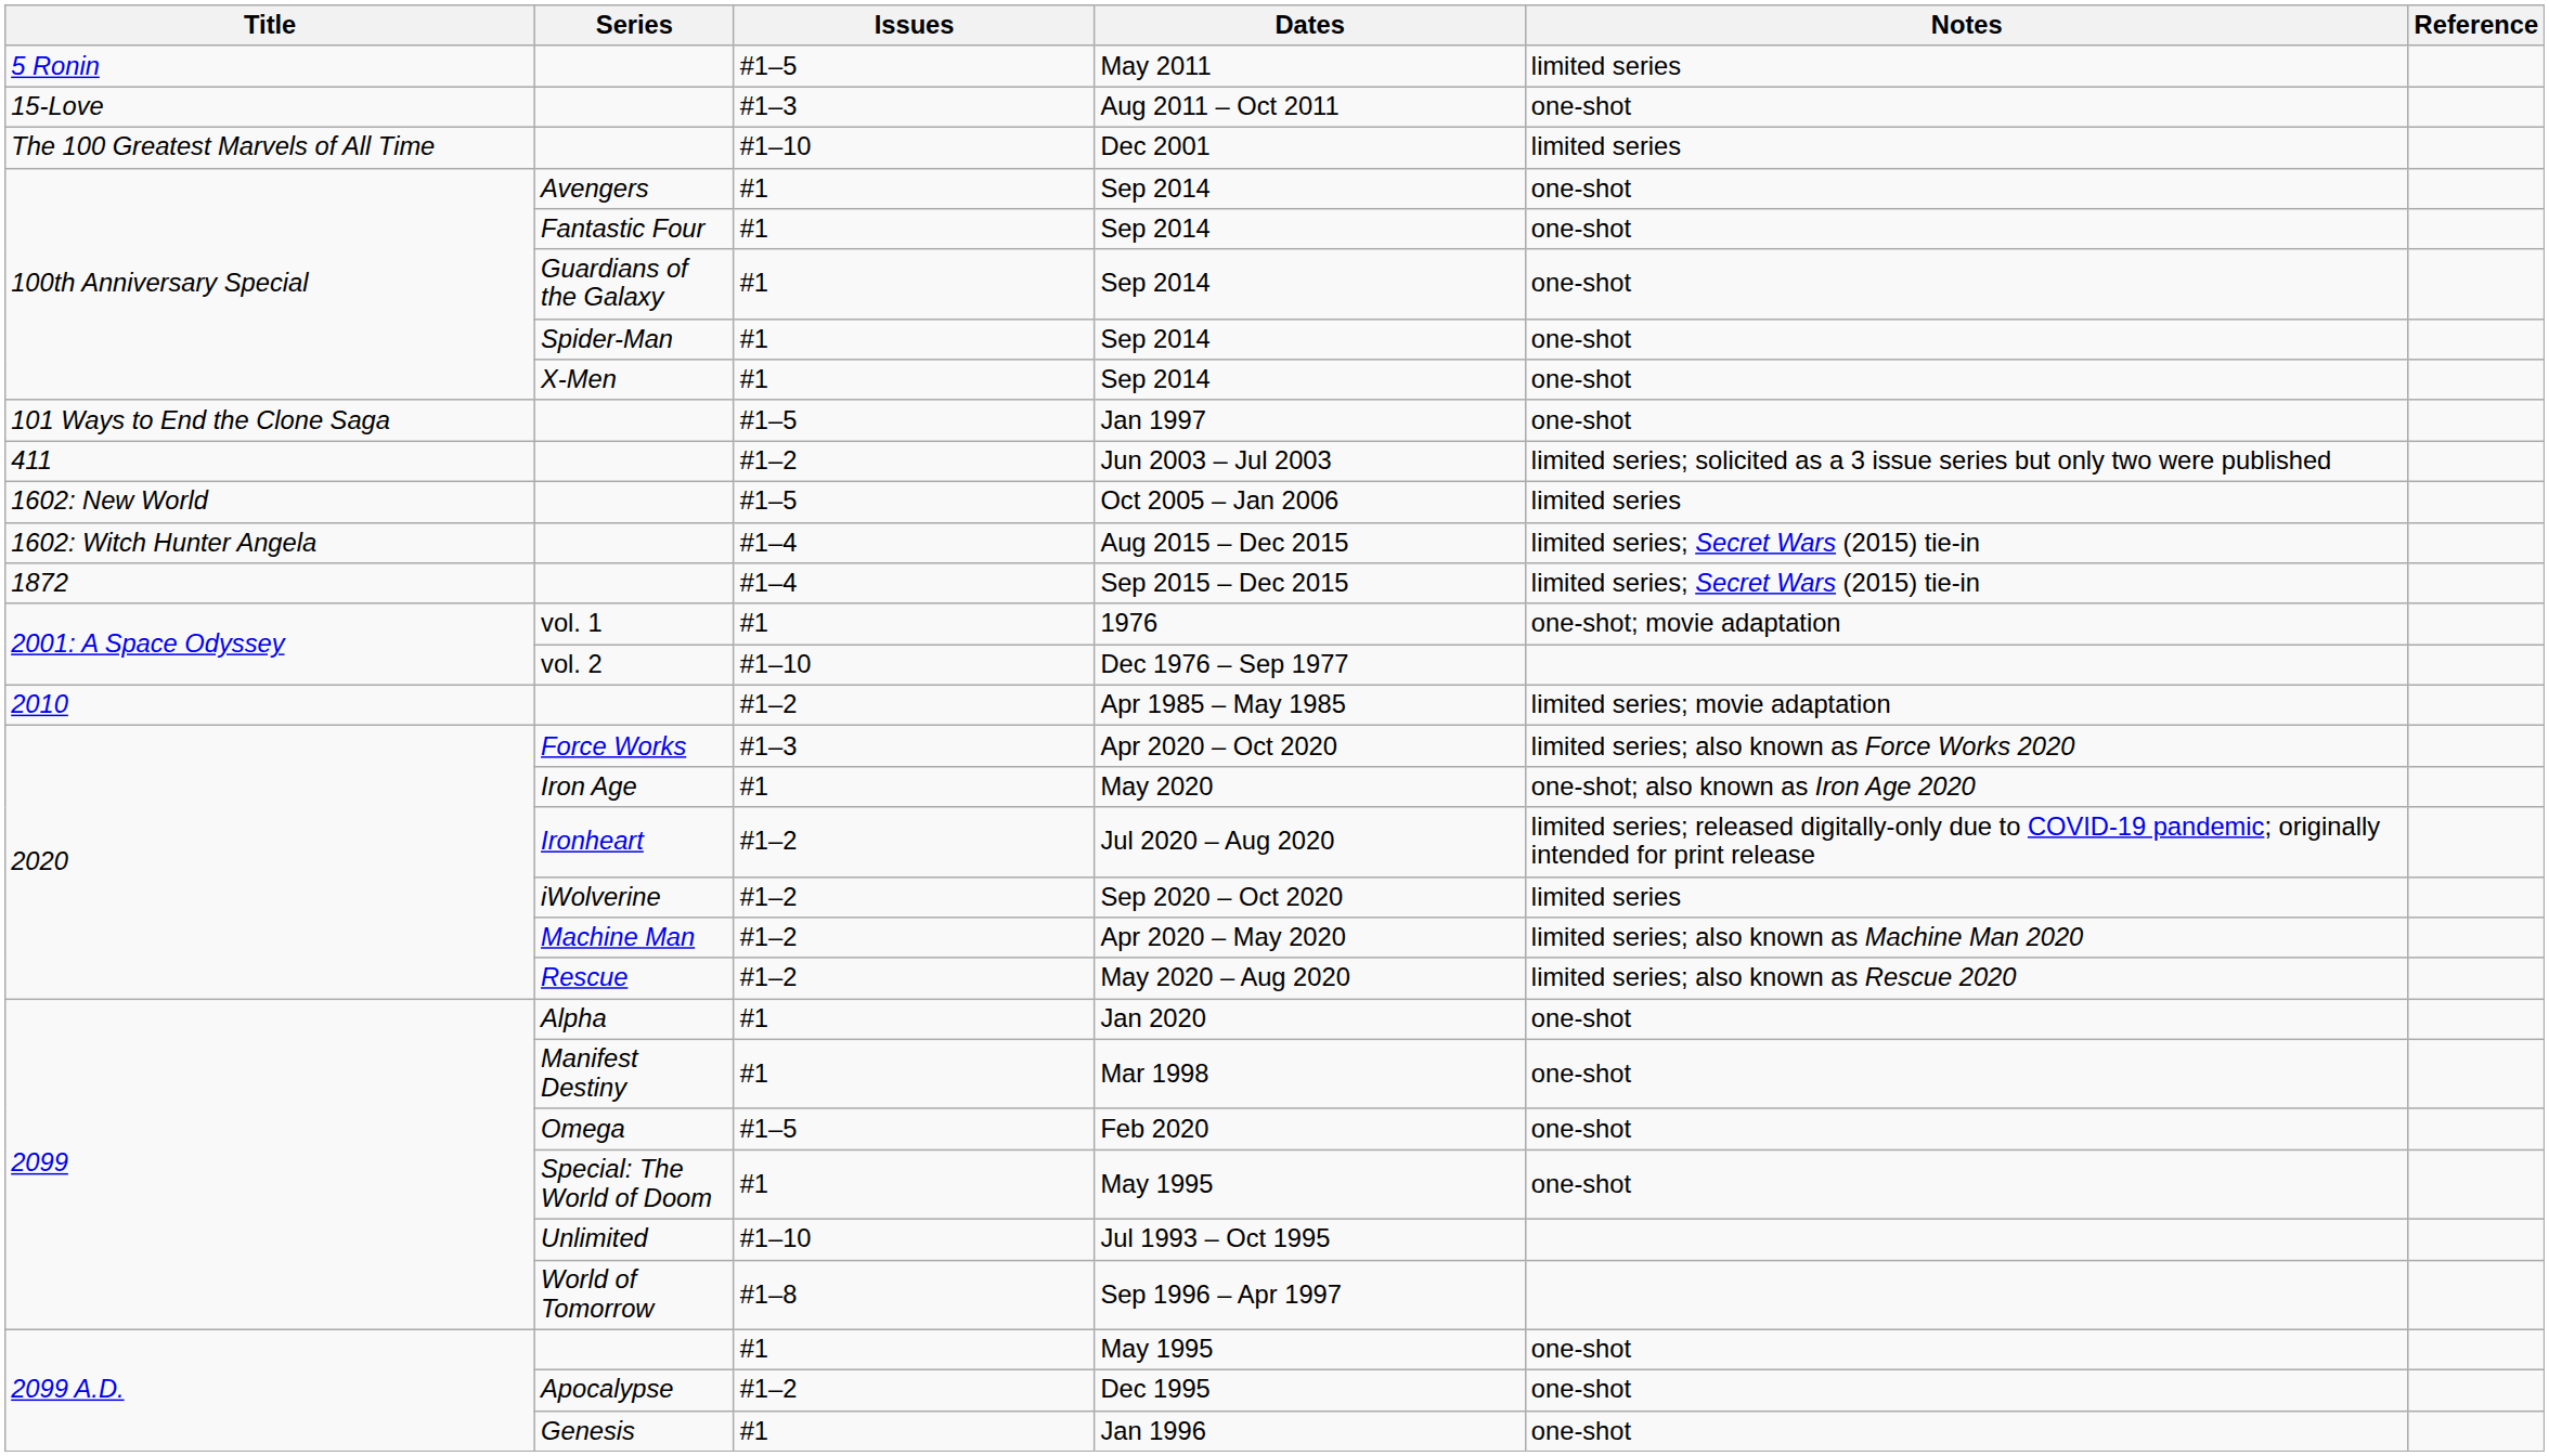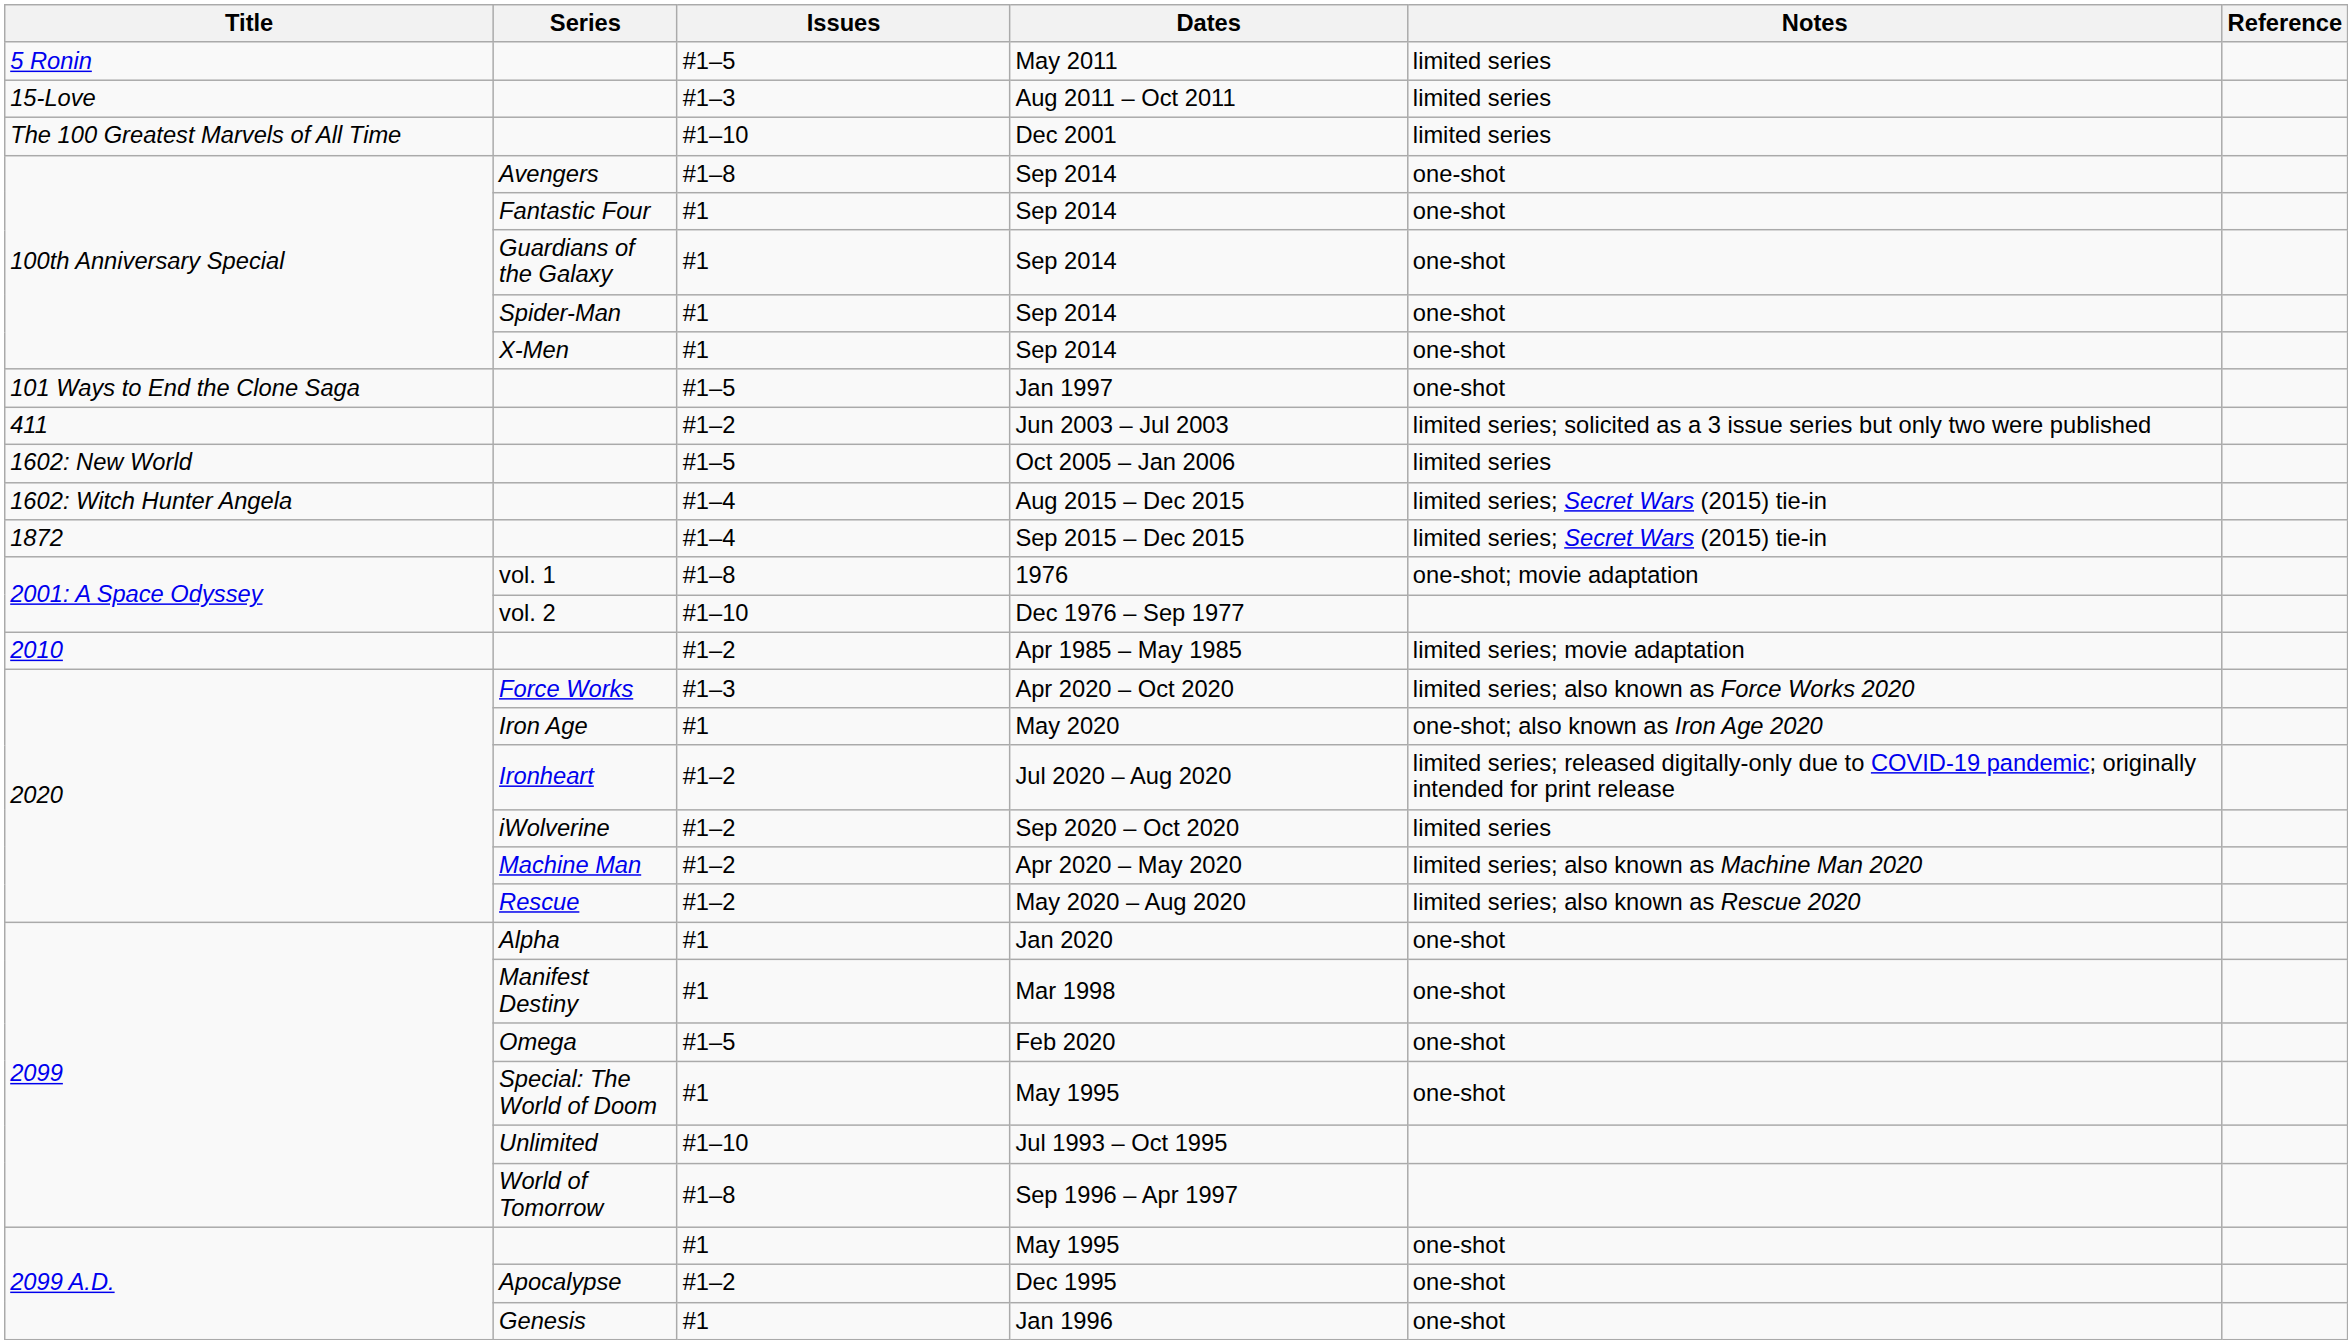 <table class="wikitable sortable" style="width:100%;">
 <tr>
 <th width=22%>Title</th>
 <th width=8%>Series</th>
 <th width=15%>Issues</th>
 <th width=18%>Dates</th>
 <th width=37%>Notes</th>
 <th>Reference</th>
 </tr>
 <tr>
 <td><em><a href='#'>5 Ronin</a></em></td>
 <td></td>
 <td>#1–5</td>
 <td>May 2011</td>
 <td>limited series</td>
 <td></td>
 </tr>
 <tr>
 <td><em>15-Love</em></td>
 <td></td>
 <td>#1–3</td>
 <td>Aug 2011 – Oct 2011</td>
-<td>one-shot</td>
+<td>limited series</td>
 <td></td>
 </tr>
 <tr>
 <td><em>The 100 Greatest Marvels of All Time</em></td>
 <td></td>
 <td>#1–10</td>
 <td>Dec 2001</td>
 <td>limited series</td>
 <td></td>
 </tr>
 <tr>
 <td rowspan="5"><em>100th Anniversary Special</em></td>
 <td><em>Avengers</em></td>
-<td>#1</td>
+<td>#1–8</td>
 <td>Sep 2014</td>
 <td>one-shot</td>
 <td></td>
 </tr>
 <tr>
 <td><em>Fantastic Four</em></td>
 <td>#1</td>
 <td>Sep 2014</td>
 <td>one-shot</td>
 <td></td>
 </tr>
 <tr>
 <td><em>Guardians of the Galaxy</em></td>
 <td>#1</td>
 <td>Sep 2014</td>
 <td>one-shot</td>
 <td></td>
 </tr>
 <tr>
 <td><em>Spider-Man</em></td>
 <td>#1</td>
 <td>Sep 2014</td>
 <td>one-shot</td>
 <td></td>
 </tr>
 <tr>
 <td><em>X-Men</em></td>
 <td>#1</td>
 <td>Sep 2014</td>
 <td>one-shot</td>
 <td></td>
 </tr>
 <tr>
 <td><em>101 Ways to End the Clone Saga</em></td>
 <td></td>
 <td>#1–5</td>
 <td>Jan 1997</td>
 <td>one-shot</td>
 <td></td>
 </tr>
 <tr>
 <td><em>411</em></td>
 <td></td>
 <td>#1–2</td>
 <td>Jun 2003 – Jul 2003</td>
 <td>limited series; solicited as a 3 issue series but only two were published</td>
 <td></td>
 </tr>
 <tr>
 <td><em>1602: New World</em></td>
 <td></td>
 <td>#1–5</td>
 <td>Oct 2005 – Jan 2006</td>
 <td>limited series</td>
 <td></td>
 </tr>
 <tr>
 <td><em>1602: Witch Hunter Angela</em></td>
 <td></td>
 <td>#1–4</td>
 <td>Aug 2015 – Dec 2015</td>
 <td>limited series; <em><a href='#'>Secret Wars</a></em> (2015) tie-in</td>
 <td></td>
 </tr>
 <tr>
 <td><em>1872</em></td>
 <td></td>
 <td>#1–4</td>
 <td>Sep 2015 – Dec 2015</td>
 <td>limited series; <em><a href='#'>Secret Wars</a></em> (2015) tie-in</td>
 <td></td>
 </tr>
 <tr>
 <td rowspan="2"><em><a href='#'>2001: A Space Odyssey</a></em></td>
 <td>vol. 1</td>
-<td>#1</td>
+<td>#1–8</td>
 <td>1976</td>
 <td>one-shot; movie adaptation</td>
 <td></td>
 </tr>
 <tr>
 <td>vol. 2</td>
 <td>#1–10</td>
 <td>Dec 1976 – Sep 1977</td>
 <td></td>
 <td></td>
 </tr>
 <tr>
 <td><em><a href='#'>2010</a></em></td>
 <td></td>
 <td>#1–2</td>
 <td>Apr 1985 – May 1985</td>
 <td>limited series; movie adaptation</td>
 <td></td>
 </tr>
 <tr>
 <td rowspan="6"><em>2020</em></td>
 <td><em><a href='#'>Force Works</a></em></td>
 <td>#1–3</td>
 <td>Apr 2020 – Oct 2020</td>
 <td>limited series; also known as <em>Force Works 2020</em></td>
 <td></td>
 </tr>
 <tr>
 <td><em>Iron Age</em></td>
 <td>#1</td>
 <td>May 2020</td>
 <td>one-shot; also known as <em>Iron Age 2020</em></td>
 <td></td>
 </tr>
 <tr>
 <td><em><a href='#'>Ironheart</a></em></td>
 <td>#1–2</td>
 <td>Jul 2020 – Aug 2020</td>
 <td>limited series; released digitally-only due to <a href='#'>COVID-19 pandemic</a>; originally intended for print release</td>
 <td></td>
 </tr>
 <tr>
 <td><em>iWolverine</em></td>
 <td>#1–2</td>
 <td>Sep 2020 – Oct 2020</td>
 <td>limited series</td>
 <td></td>
 </tr>
 <tr>
 <td><em><a href='#'>Machine Man</a></em></td>
 <td>#1–2</td>
 <td>Apr 2020 – May 2020</td>
 <td>limited series; also known as <em>Machine Man 2020</em></td>
 <td></td>
 </tr>
 <tr>
 <td><em><a href='#'>Rescue</a></em></td>
 <td>#1–2</td>
 <td>May 2020 – Aug 2020</td>
 <td>limited series; also known as <em>Rescue 2020</em></td>
 <td></td>
 </tr>
 <tr>
 <td rowspan="6"><em><a href='#'>2099</a></em></td>
 <td><em>Alpha</em></td>
 <td>#1</td>
 <td>Jan 2020</td>
 <td>one-shot</td>
 <td></td>
 </tr>
 <tr>
 <td><em>Manifest Destiny</em></td>
 <td>#1</td>
 <td>Mar 1998</td>
 <td>one-shot</td>
 <td></td>
 </tr>
 <tr>
 <td><em>Omega</em></td>
 <td>#1–5</td>
 <td>Feb 2020</td>
 <td>one-shot</td>
 <td></td>
 </tr>
 <tr>
 <td><em>Special: The World of Doom</em></td>
 <td>#1</td>
 <td>May 1995</td>
 <td>one-shot</td>
 <td></td>
 </tr>
 <tr>
 <td><em>Unlimited</em></td>
 <td>#1–10</td>
 <td>Jul 1993 – Oct 1995</td>
 <td></td>
 <td></td>
 </tr>
 <tr>
 <td><em>World of Tomorrow</em></td>
 <td>#1–8</td>
 <td>Sep 1996 – Apr 1997</td>
 <td></td>
 <td></td>
 </tr>
 <tr>
 <td rowspan="3"><em><a href='#'>2099 A.D.</a></em></td>
 <td></td>
 <td>#1</td>
 <td>May 1995</td>
 <td>one-shot</td>
 <td></td>
 </tr>
 <tr>
 <td><em>Apocalypse</em></td>
 <td>#1–2</td>
 <td>Dec 1995</td>
 <td>one-shot</td>
 <td></td>
 </tr>
 <tr>
 <td><em>Genesis</em></td>
 <td>#1</td>
 <td>Jan 1996</td>
 <td>one-shot</td>
 <td></td>
 </tr>
 </table>
